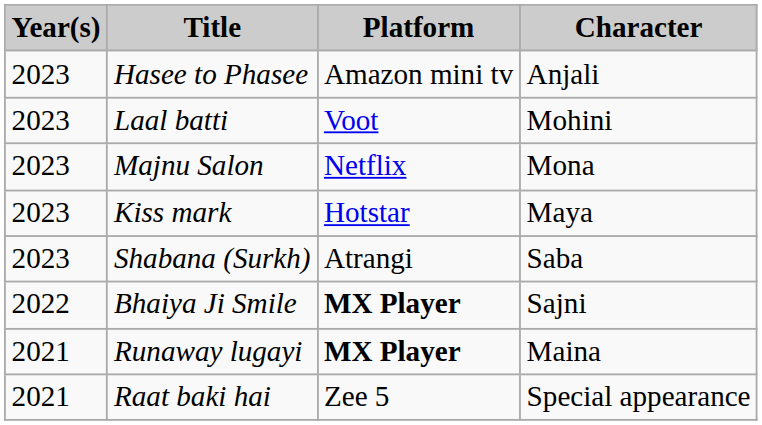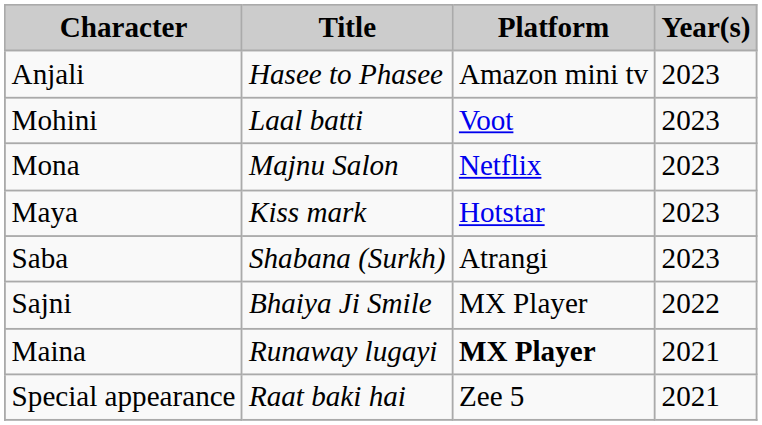 <table class="wikitable sortable">
 <tr>
-<th style="background:#CCC;">Year(s)</th>
+<th style="background:#CCC;">Character</th>
 <th style="background:#CCC;">Title</th>
 <th style="background:#CCC;">Platform</th>
-<th style="background:#CCC;">Character</th>
+<th style="background:#CCC;">Year(s)</th>
 </tr>
 <tr>
-<td>2023</td>
+<td>Anjali</td>
 <td><em>Hasee to Phasee</em></td>
 <td>Amazon mini tv</td>
-<td>Anjali</td>
+<td>2023</td>
 </tr>
 <tr>
-<td>2023</td>
+<td>Mohini</td>
 <td><em>Laal batti</em></td>
 <td><a href='#'>Voot</a></td>
-<td>Mohini</td>
+<td>2023</td>
 </tr>
 <tr>
-<td>2023</td>
+<td>Mona</td>
 <td><em>Majnu Salon</em></td>
 <td><a href='#'>Netflix</a></td>
-<td>Mona</td>
+<td>2023</td>
 </tr>
 <tr>
-<td>2023</td>
+<td>Maya</td>
 <td><em>Kiss mark</em></td>
 <td><a href='#'>Hotstar</a></td>
-<td>Maya</td>
+<td>2023</td>
 </tr>
 <tr>
-<td>2023</td>
+<td>Saba</td>
 <td><em>Shabana (Surkh)</em></td>
 <td>Atrangi</td>
-<td>Saba</td>
+<td>2023</td>
 </tr>
 <tr>
+<td>Sajni</td>
+<td><em>Bhaiya Ji Smile</em></td>
+<td>MX Player</td>
 <td>2022</td>
-<td><em>Bhaiya Ji Smile</em></td>
-<td><strong>MX Player</strong></td>
-<td>Sajni</td>
 </tr>
 <tr>
-<td>2021</td>
+<td>Maina</td>
 <td><em>Runaway lugayi</em></td>
 <td><strong>MX Player</strong></td>
-<td>Maina</td>
+<td>2021</td>
 </tr>
 <tr>
-<td>2021</td>
+<td>Special appearance</td>
 <td><em>Raat baki hai</em></td>
 <td>Zee 5</td>
-<td>Special appearance</td>
+<td>2021</td>
 </tr>
 </table>
